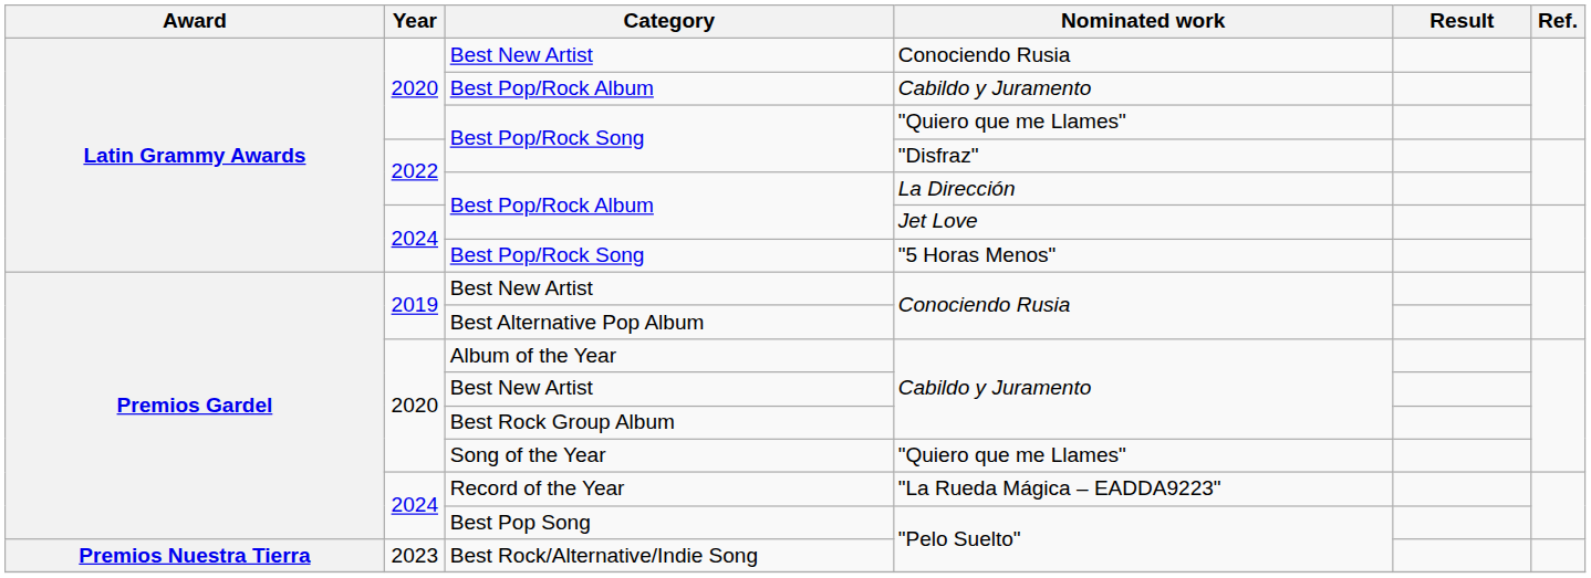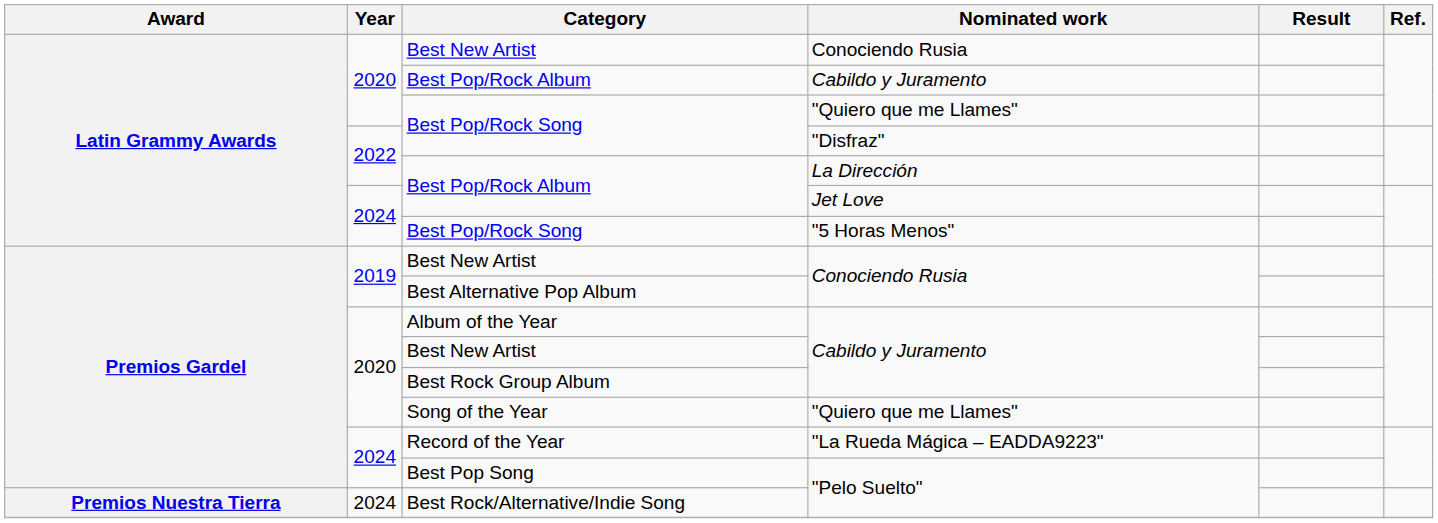 <table class="wikitable sortable plainrowheaders" style="width:95%;">
 <tr>
 <th style="width:22%;">Award</th>
 <th width=3%>Year</th>
 <th style="width:26%;">Category</th>
 <th style="width:29%;">Nominated work</th>
 <th style="width:8%;">Result</th>
 <th style="width:3%;">Ref.</th>
 </tr>
 <tr>
 <th scope="row" rowspan="7"><a href='#'>Latin Grammy Awards</a></th>
 <td rowspan="3" style="text-align:center;"><a href='#'>2020</a></td>
 <td><a href='#'>Best New Artist</a></td>
 <td>Conociendo Rusia</td>
 <td></td>
 <td rowspan="3"></td>
 </tr>
 <tr>
 <td><a href='#'>Best Pop/Rock Album</a></td>
 <td><em>Cabildo y Juramento</em></td>
 <td></td>
 </tr>
 <tr>
 <td rowspan="2"><a href='#'>Best Pop/Rock Song</a></td>
 <td>"Quiero que me Llames"</td>
 <td></td>
 </tr>
 <tr>
 <td rowspan="2" style="text-align:center;"><a href='#'>2022</a></td>
 <td>"Disfraz"</td>
 <td></td>
 <td rowspan="2"></td>
 </tr>
 <tr>
 <td rowspan="2"><a href='#'>Best Pop/Rock Album</a></td>
 <td><em>La Dirección</em></td>
 <td></td>
 </tr>
 <tr>
 <td align="center" rowspan="2"><a href='#'>2024</a></td>
 <td><em>Jet Love</em></td>
 <td></td>
 <td rowspan="2" align="center"></td>
 </tr>
 <tr>
 <td><a href='#'>Best Pop/Rock Song</a></td>
 <td>"5 Horas Menos" </td>
 <td></td>
 </tr>
 <tr>
 <th scope="row" rowspan="8"><a href='#'>Premios Gardel</a></th>
 <td rowspan="2" style="text-align:center;"><a href='#'>2019</a></td>
 <td>Best New Artist</td>
 <td rowspan="2"><em>Conociendo Rusia</em></td>
 <td></td>
 <td rowspan="2"></td>
 </tr>
 <tr>
 <td>Best Alternative Pop Album</td>
 <td></td>
 </tr>
 <tr>
 <td rowspan="4" style="text-align:center;">2020</td>
 <td>Album of the Year</td>
 <td rowspan="3"><em>Cabildo y Juramento</em></td>
 <td></td>
 <td rowspan="4"></td>
 </tr>
 <tr>
 <td>Best New Artist</td>
 <td></td>
 </tr>
 <tr>
 <td>Best Rock Group Album</td>
 <td></td>
 </tr>
 <tr>
 <td>Song of the Year</td>
 <td>"Quiero que me Llames"</td>
 <td></td>
 </tr>
 <tr>
 <td align="center" rowspan="2"><a href='#'>2024</a></td>
 <td>Record of the Year</td>
 <td>"La Rueda Mágica – EADDA9223" </td>
 <td></td>
 <td align="center" rowspan="2"></td>
 </tr>
 <tr>
 <td>Best Pop Song</td>
 <td rowspan="2">"Pelo Suelto" </td>
 <td></td>
 </tr>
 <tr>
 <th scope="row"><a href='#'>Premios Nuestra Tierra</a></th>
-<td align="center">2023</td>
+<td align="center">2024</td>
 <td>Best Rock/Alternative/Indie Song</td>
 <td></td>
 <td align="center"></td>
 </tr>
 <tr>
 </tr>
 </table>
